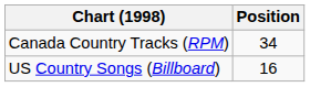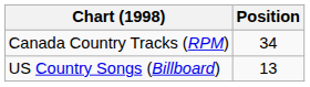 <table class="wikitable sortable">
 <tr>
 <th scope="col">Chart (1998)</th>
 <th scope="col">Position</th>
 </tr>
 <tr>
 <td>Canada Country Tracks (<em><a href='#'>RPM</a></em>)</td>
 <td align="center">34</td>
 </tr>
 <tr>
 <td>US <a href='#'>Country Songs</a> (<em><a href='#'>Billboard</a></em>)</td>
-<td align="center">16</td>
+<td align="center">13</td>
 </tr>
 </table>
